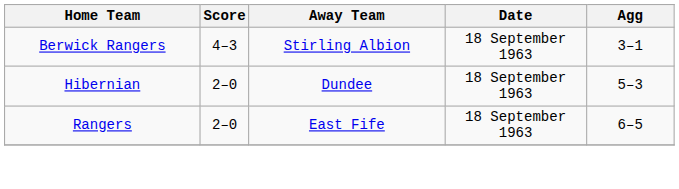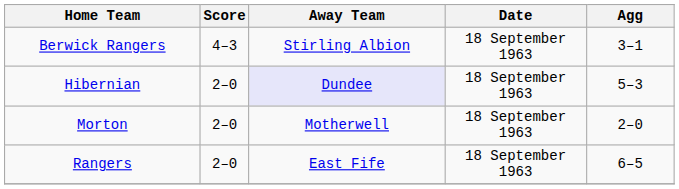 <table class="wikitable" style="text-align:center;">
 <tr>
 <th width=175>Home Team</th>
 <th width=20>Score</th>
 <th width=175>Away Team</th>
 <th width= 125>Date</th>
 <th width= 75>Agg</th>
 </tr>
 <tr>
 <td><a href='#'>Berwick Rangers</a></td>
 <td>4–3</td>
 <td><a href='#'>Stirling Albion</a></td>
 <td>18 September 1963</td>
 <td>3–1</td>
 </tr>
 <tr>
 <td><a href='#'>Hibernian</a></td>
 <td>2–0</td>
-<td><a href='#'>Dundee</a></td>
+<td style="background: lavender;"><a href='#'>Dundee</a></td>
 <td>18 September 1963</td>
 <td>5–3</td>
+</tr>
+<tr>
+<td><a href='#'>Morton</a></td>
+<td>2–0</td>
+<td><a href='#'>Motherwell</a></td>
+<td>18 September 1963</td>
+<td>2–0</td>
 </tr>
 <tr>
 <td><a href='#'>Rangers</a></td>
 <td>2–0</td>
 <td><a href='#'>East Fife</a></td>
 <td>18 September 1963</td>
 <td>6–5</td>
 </tr>
 <tr>
 </tr>
 </table>
